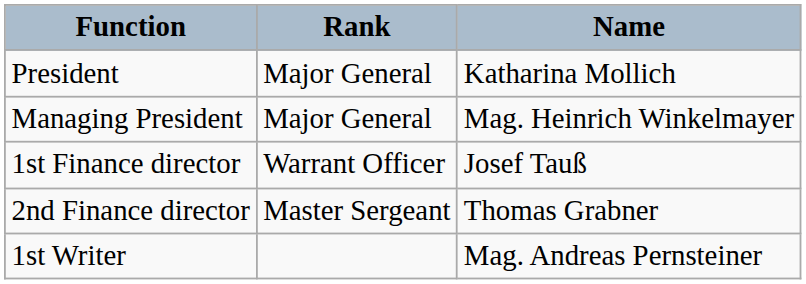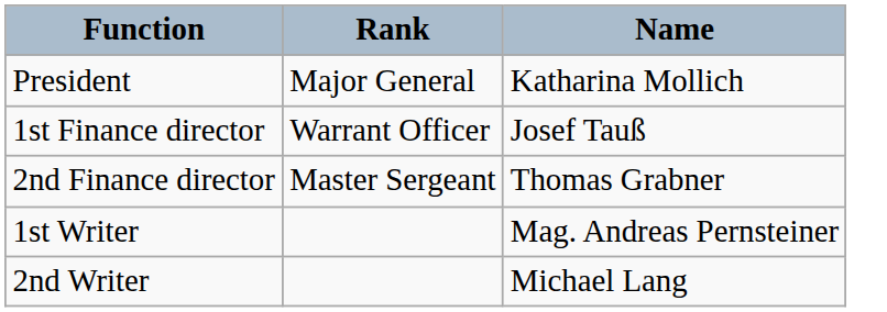 <table class="wikitable">
 <tr>
 <th style="background: #aabccc">Function</th>
 <th style="background: #aabccc">Rank</th>
 <th style="background: #aabccc">Name</th>
 </tr>
 <tr>
 <td>President</td>
 <td>Major General</td>
 <td>Katharina Mollich</td>
-</tr>
-<tr>
-<td>Managing President</td>
-<td>Major General</td>
-<td>Mag. Heinrich Winkelmayer</td>
 </tr>
 <tr>
 <td>1st Finance director</td>
 <td>Warrant Officer</td>
 <td>Josef Tauß</td>
 </tr>
 <tr>
 <td>2nd Finance director</td>
 <td>Master Sergeant</td>
 <td>Thomas Grabner</td>
 </tr>
 <tr>
 <td>1st Writer</td>
 <td></td>
 <td>Mag. Andreas Pernsteiner</td>
 </tr>
+<tr>
+<td>2nd Writer</td>
+<td></td>
+<td>Michael Lang</td>
+</tr>
 </table>
